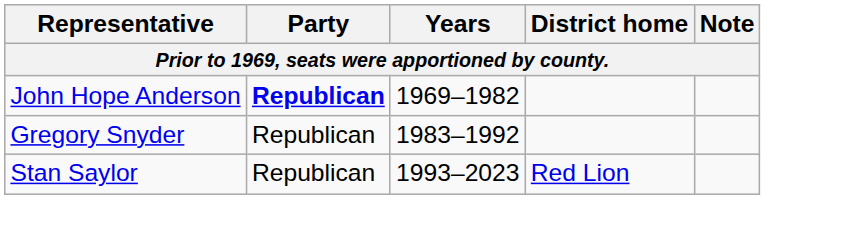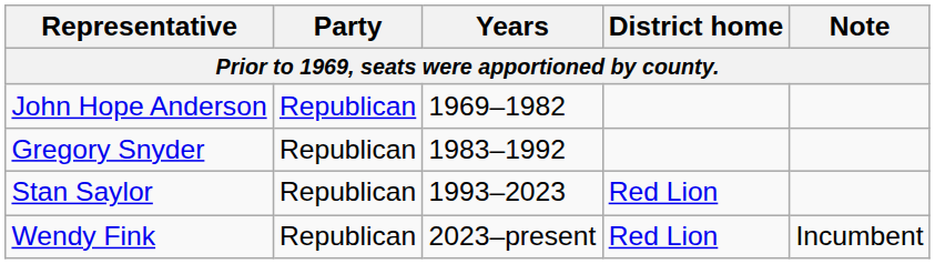 <table class=wikitable>
 <tr valign=bottom>
 <th>Representative</th>
 <th>Party</th>
 <th>Years</th>
 <th>District home</th>
 <th>Note</th>
 </tr>
 <tr>
 <th colspan=5 style="font-size: 80%;"><em>Prior to 1969, seats were apportioned by county.</em></th>
 </tr>
 <tr>
 <td><a href='#'>John Hope Anderson</a></td>
-<td><strong><a href='#'>Republican</a></strong></td>
+<td><a href='#'>Republican</a></td>
 <td>1969–1982</td>
 <td></td>
 <td></td>
 </tr>
 <tr>
 <td><a href='#'>Gregory Snyder</a></td>
 <td>Republican</td>
 <td>1983–1992</td>
 <td></td>
 <td></td>
 </tr>
 <tr>
 <td><a href='#'>Stan Saylor</a></td>
 <td>Republican</td>
 <td>1993–2023</td>
 <td><a href='#'>Red Lion</a></td>
 <td></td>
 </tr>
+<tr>
+<td><a href='#'>Wendy Fink</a></td>
+<td>Republican</td>
+<td>2023–present</td>
+<td><a href='#'>Red Lion</a></td>
+<td>Incumbent</td>
+</tr>
 </table>
